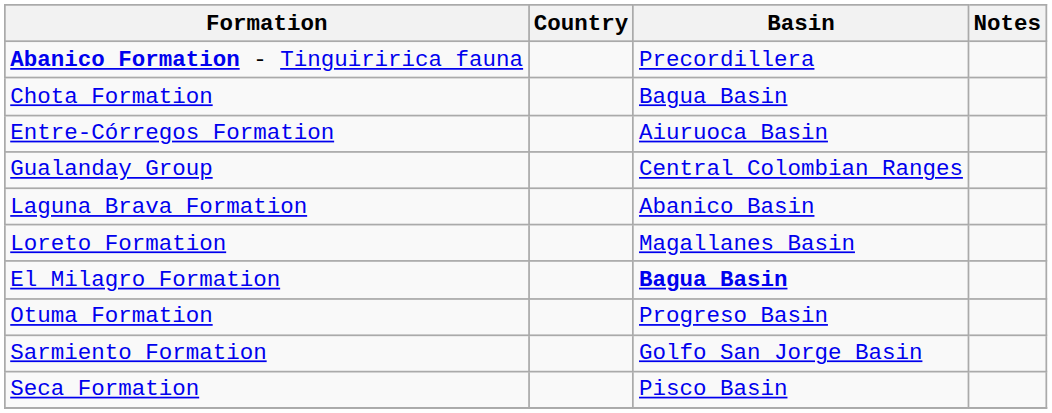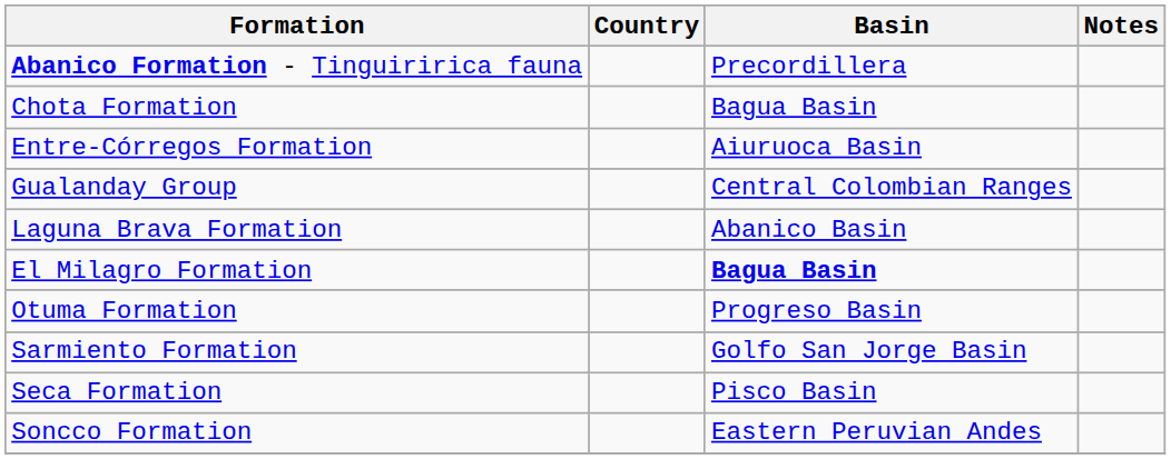 <table class="wikitable sortable">
 <tr>
 <th>Formation<br></th>
 <th>Country</th>
 <th>Basin</th>
 <th class=unsortable>Notes</th>
 </tr>
 <tr>
 <td><strong><a href='#'>Abanico Formation</a></strong> - <a href='#'>Tinguiririca fauna</a></td>
 <td></td>
 <td><a href='#'>Precordillera</a></td>
 <td></td>
 </tr>
 <tr>
 <td><a href='#'>Chota Formation</a></td>
 <td></td>
 <td><a href='#'>Bagua Basin</a></td>
 <td></td>
 </tr>
 <tr>
 <td><a href='#'>Entre-Córregos Formation</a></td>
 <td></td>
 <td><a href='#'>Aiuruoca Basin</a></td>
 <td></td>
 </tr>
 <tr>
 <td><a href='#'>Gualanday Group</a></td>
 <td></td>
 <td><a href='#'>Central Colombian Ranges</a></td>
 <td></td>
 </tr>
 <tr>
 <td><a href='#'>Laguna Brava Formation</a></td>
 <td></td>
 <td><a href='#'>Abanico Basin</a></td>
 <td></td>
 </tr>
 <tr>
-<td><a href='#'>Loreto Formation</a></td>
-<td></td>
-<td><a href='#'>Magallanes Basin</a></td>
-<td></td>
-</tr>
-<tr>
 <td><a href='#'>El Milagro Formation</a></td>
 <td></td>
 <td><strong><a href='#'>Bagua Basin</a></strong></td>
 <td></td>
 </tr>
 <tr>
 <td><a href='#'>Otuma Formation</a></td>
 <td></td>
 <td><a href='#'>Progreso Basin</a></td>
 <td></td>
 </tr>
 <tr>
 <td><a href='#'>Sarmiento Formation</a></td>
 <td></td>
 <td><a href='#'>Golfo San Jorge Basin</a></td>
 <td></td>
 </tr>
 <tr>
 <td><a href='#'>Seca Formation</a></td>
 <td></td>
 <td><a href='#'>Pisco Basin</a></td>
 <td></td>
 </tr>
 <tr>
+<td><a href='#'>Soncco Formation</a></td>
+<td></td>
+<td><a href='#'>Eastern Peruvian Andes</a></td>
+<td></td>
+</tr>
+<tr>
 </tr>
 </table>
